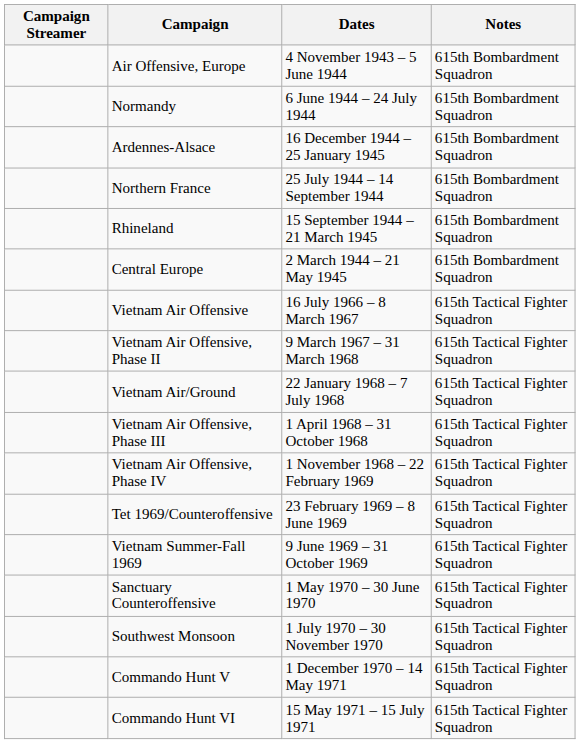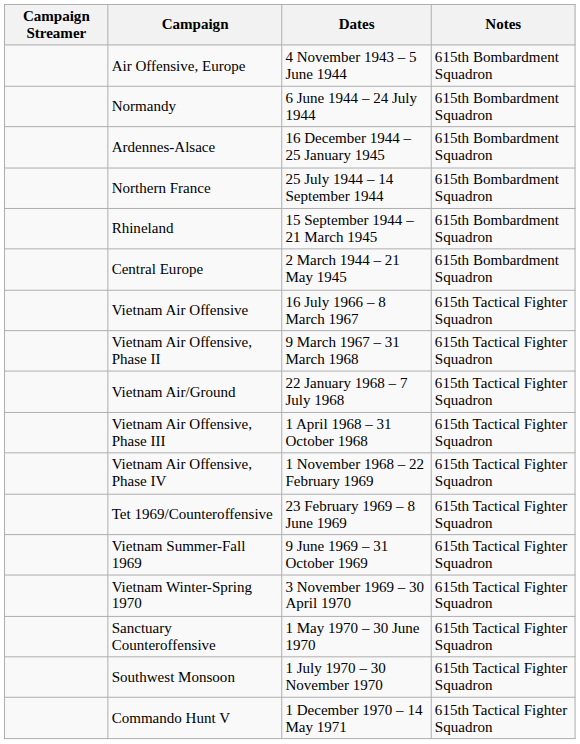 <table class="wikitable">
 <tr style="background:#efefef;">
 <th>Campaign Streamer</th>
 <th>Campaign</th>
 <th>Dates</th>
 <th>Notes</th>
 </tr>
 <tr>
 <td></td>
 <td>Air Offensive, Europe</td>
 <td>4 November 1943 – 5 June 1944</td>
 <td>615th Bombardment Squadron</td>
 </tr>
 <tr>
 <td></td>
 <td>Normandy</td>
 <td>6 June 1944 – 24 July 1944</td>
 <td>615th Bombardment Squadron</td>
 </tr>
 <tr>
 <td></td>
 <td>Ardennes-Alsace</td>
 <td>16 December 1944 – 25 January 1945</td>
 <td>615th Bombardment Squadron</td>
 </tr>
 <tr>
 <td></td>
 <td>Northern France</td>
 <td>25 July 1944 – 14 September 1944</td>
 <td>615th Bombardment Squadron</td>
 </tr>
 <tr>
 <td></td>
 <td>Rhineland</td>
 <td>15 September 1944 – 21 March 1945</td>
 <td>615th Bombardment Squadron</td>
 </tr>
 <tr>
 <td></td>
 <td>Central Europe</td>
 <td>2 March 1944 – 21 May 1945</td>
 <td>615th Bombardment Squadron</td>
 </tr>
 <tr>
 <td></td>
 <td>Vietnam Air Offensive</td>
 <td>16 July 1966 – 8 March 1967</td>
 <td>615th Tactical Fighter Squadron</td>
 </tr>
 <tr>
 <td></td>
 <td>Vietnam Air Offensive, Phase II</td>
 <td>9 March 1967 – 31 March 1968</td>
 <td>615th Tactical Fighter Squadron</td>
 </tr>
 <tr>
 <td></td>
 <td>Vietnam Air/Ground</td>
 <td>22 January 1968 – 7 July 1968</td>
 <td>615th Tactical Fighter Squadron</td>
 </tr>
 <tr>
 <td></td>
 <td>Vietnam Air Offensive, Phase III</td>
 <td>1 April 1968 – 31 October 1968</td>
 <td>615th Tactical Fighter Squadron</td>
 </tr>
 <tr>
 <td></td>
 <td>Vietnam Air Offensive, Phase IV</td>
 <td>1 November 1968 – 22 February 1969</td>
 <td>615th Tactical Fighter Squadron</td>
 </tr>
 <tr>
 <td></td>
 <td>Tet 1969/Counteroffensive</td>
 <td>23 February 1969 – 8 June 1969</td>
 <td>615th Tactical Fighter Squadron</td>
 </tr>
 <tr>
 <td></td>
 <td>Vietnam Summer-Fall 1969</td>
 <td>9 June 1969 – 31 October 1969</td>
 <td>615th Tactical Fighter Squadron</td>
 </tr>
 <tr>
 <td></td>
+<td>Vietnam Winter-Spring 1970</td>
+<td>3 November 1969 – 30 April 1970</td>
+<td>615th Tactical Fighter Squadron</td>
+</tr>
+<tr>
+<td></td>
 <td>Sanctuary Counteroffensive</td>
 <td>1 May 1970 – 30 June 1970</td>
 <td>615th Tactical Fighter Squadron</td>
 </tr>
 <tr>
 <td></td>
 <td>Southwest Monsoon</td>
 <td>1 July 1970 – 30 November 1970</td>
 <td>615th Tactical Fighter Squadron</td>
 </tr>
 <tr>
 <td></td>
 <td>Commando Hunt V</td>
 <td>1 December 1970 – 14 May 1971</td>
 <td>615th Tactical Fighter Squadron</td>
 </tr>
-<tr>
-<td></td>
-<td>Commando Hunt VI</td>
-<td>15 May 1971 – 15 July 1971</td>
-<td>615th Tactical Fighter Squadron</td>
-</tr>
 </table>
